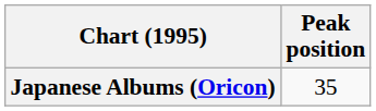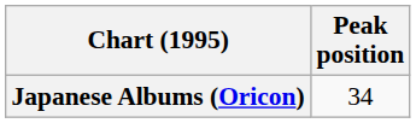 <table class="wikitable plainrowheaders">
 <tr>
 <th>Chart (1995)</th>
 <th>Peak<br>position</th>
 </tr>
 <tr>
 <th scope="row">Japanese Albums (<a href='#'>Oricon</a>)</th>
-<td align="center">35</td>
+<td align="center">34</td>
 </tr>
 </table>
